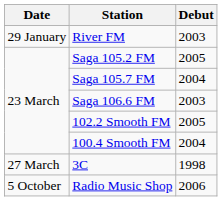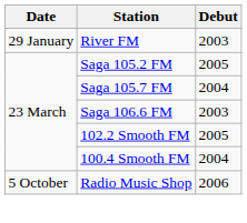 <table class="wikitable">
 <tr>
 <th>Date</th>
 <th>Station</th>
 <th>Debut</th>
 </tr>
 <tr>
 <td>29 January</td>
 <td><a href='#'>River FM</a></td>
 <td>2003</td>
 </tr>
 <tr>
 <td rowspan=5>23 March</td>
 <td><a href='#'>Saga 105.2 FM</a></td>
 <td>2005</td>
 </tr>
 <tr>
 <td><a href='#'>Saga 105.7 FM</a></td>
 <td>2004</td>
 </tr>
 <tr>
 <td><a href='#'>Saga 106.6 FM</a></td>
 <td>2003</td>
 </tr>
 <tr>
 <td><a href='#'>102.2 Smooth FM</a></td>
 <td>2005</td>
 </tr>
 <tr>
 <td><a href='#'>100.4 Smooth FM</a></td>
 <td>2004</td>
 </tr>
 <tr>
-<td>27 March</td>
-<td><a href='#'>3C</a></td>
-<td>1998</td>
-</tr>
-<tr>
 <td>5 October</td>
 <td><a href='#'>Radio Music Shop</a></td>
 <td>2006</td>
 </tr>
 </table>
